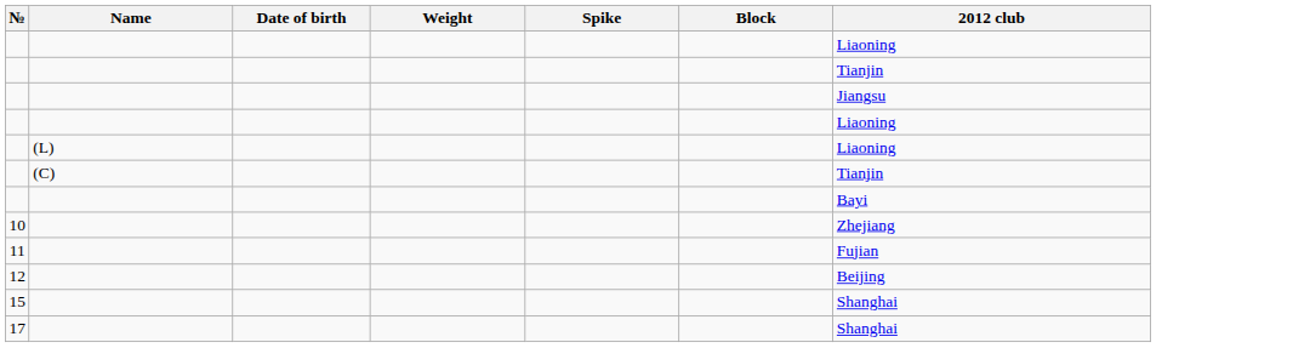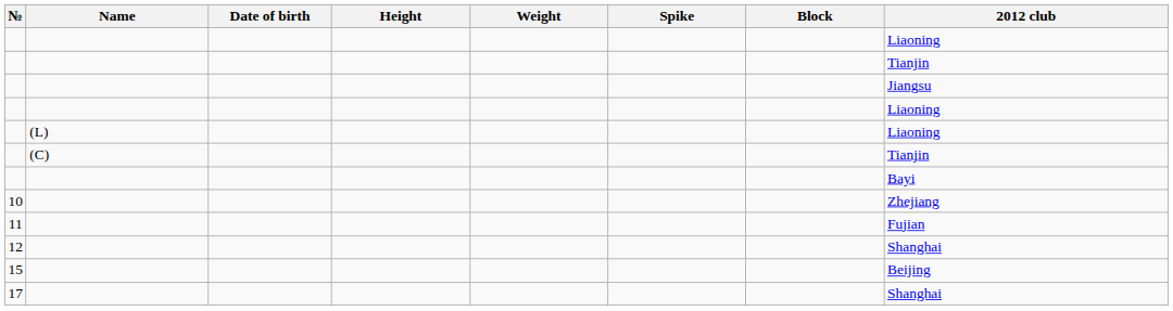 <table class="wikitable sortable" style="font-size:100%; text-align:center;">
 <tr>
 <th>№</th>
 <th style="width:12em">Name</th>
 <th style="width:8em">Date of birth</th>
+<th style="width:9em">Height</th>
 <th style="width:9em">Weight</th>
 <th style="width:9em">Spike</th>
 <th style="width:9em">Block</th>
 <th style="width:19em">2012 club</th>
 </tr>
 <tr>
 <td></td>
 <td style="text-align:left;"></td>
 <td style="text-align:right;"></td>
 <td></td>
 <td></td>
 <td></td>
+<td></td>
 <td style="text-align:left;"> <a href='#'>Liaoning</a></td>
 </tr>
 <tr>
 <td></td>
 <td style="text-align:left;"></td>
 <td style="text-align:right;"></td>
+<td></td>
 <td></td>
 <td></td>
 <td></td>
 <td style="text-align:left;"> <a href='#'>Tianjin</a></td>
 </tr>
 <tr>
 <td></td>
 <td style="text-align:left;"></td>
 <td style="text-align:right;"></td>
 <td></td>
 <td></td>
 <td></td>
+<td></td>
 <td style="text-align:left;"> <a href='#'>Jiangsu</a></td>
 </tr>
 <tr>
 <td></td>
 <td style="text-align:left;"></td>
 <td style="text-align:right;"></td>
+<td></td>
 <td></td>
 <td></td>
 <td></td>
 <td style="text-align:left;"> <a href='#'>Liaoning</a></td>
 </tr>
 <tr>
 <td></td>
 <td style="text-align:left;"> (L)</td>
 <td style="text-align:right;"></td>
 <td></td>
 <td></td>
 <td></td>
+<td></td>
 <td style="text-align:left;"> <a href='#'>Liaoning</a></td>
 </tr>
 <tr>
 <td></td>
 <td style="text-align:left;"> (C)</td>
 <td style="text-align:right;"></td>
+<td></td>
 <td></td>
 <td></td>
 <td></td>
 <td style="text-align:left;"> <a href='#'>Tianjin</a></td>
 </tr>
 <tr>
 <td></td>
 <td style="text-align:left;"></td>
 <td style="text-align:right;"></td>
 <td></td>
 <td></td>
 <td></td>
+<td></td>
 <td style="text-align:left;"> <a href='#'>Bayi</a></td>
 </tr>
 <tr>
 <td>10</td>
 <td style="text-align:left;"></td>
 <td style="text-align:right;"></td>
+<td></td>
 <td></td>
 <td></td>
 <td></td>
 <td style="text-align:left;"> <a href='#'>Zhejiang</a></td>
 </tr>
 <tr>
 <td>11</td>
 <td style="text-align:left;"></td>
 <td style="text-align:right;"></td>
 <td></td>
 <td></td>
 <td></td>
+<td></td>
 <td style="text-align:left;"> <a href='#'>Fujian</a></td>
 </tr>
 <tr>
 <td>12</td>
 <td style="text-align:left;"></td>
 <td style="text-align:right;"></td>
 <td></td>
 <td></td>
 <td></td>
-<td style="text-align:left;"> <a href='#'>Beijing</a></td>
+<td></td>
+<td style="text-align:left;"> <a href='#'>Shanghai</a></td>
 </tr>
 <tr>
 <td>15</td>
 <td style="text-align:left;"></td>
 <td style="text-align:right;"></td>
 <td></td>
 <td></td>
 <td></td>
-<td style="text-align:left;"> <a href='#'>Shanghai</a></td>
+<td></td>
+<td style="text-align:left;"> <a href='#'>Beijing</a></td>
 </tr>
 <tr>
 <td>17</td>
 <td style="text-align:left;"></td>
 <td style="text-align:right;"></td>
 <td></td>
 <td></td>
 <td></td>
+<td></td>
 <td style="text-align:left;"> <a href='#'>Shanghai</a></td>
 </tr>
 </table>
